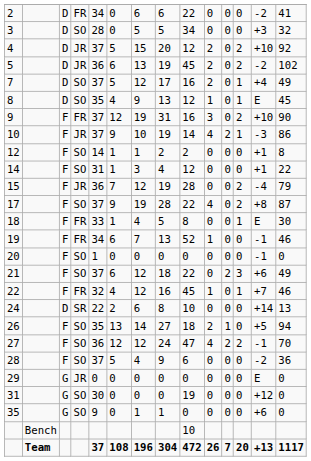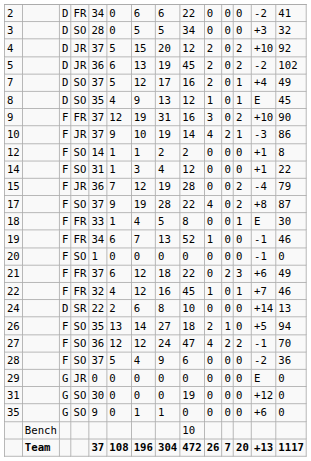 <table class="wikitable sortable">
 <tr>
 </tr>
 <tr>
 <td>2</td>
 <td></td>
 <td>D</td>
 <td>FR</td>
 <td>34</td>
 <td>0</td>
 <td>6</td>
 <td>6</td>
 <td>22</td>
 <td>0</td>
 <td>0</td>
 <td>0</td>
 <td>-2</td>
 <td>41</td>
 </tr>
 <tr>
 <td>3</td>
 <td></td>
 <td>D</td>
 <td>SO</td>
 <td>28</td>
 <td>0</td>
 <td>5</td>
 <td>5</td>
 <td>34</td>
 <td>0</td>
 <td>0</td>
 <td>0</td>
 <td>+3</td>
 <td>32</td>
 </tr>
 <tr>
 <td>4</td>
 <td></td>
 <td>D</td>
 <td>JR</td>
 <td>37</td>
 <td>5</td>
 <td>15</td>
 <td>20</td>
 <td>12</td>
 <td>2</td>
 <td>0</td>
 <td>2</td>
 <td>+10</td>
 <td>92</td>
 </tr>
 <tr>
 <td>5</td>
 <td></td>
 <td>D</td>
 <td>JR</td>
 <td>36</td>
 <td>6</td>
 <td>13</td>
 <td>19</td>
 <td>45</td>
 <td>2</td>
 <td>0</td>
 <td>2</td>
 <td>-2</td>
 <td>102</td>
 </tr>
 <tr>
 <td>7</td>
 <td></td>
 <td>D</td>
 <td>SO</td>
 <td>37</td>
 <td>5</td>
 <td>12</td>
 <td>17</td>
 <td>16</td>
 <td>2</td>
 <td>0</td>
 <td>1</td>
 <td>+4</td>
 <td>49</td>
 </tr>
 <tr>
 <td>8</td>
 <td></td>
 <td>D</td>
 <td>SO</td>
 <td>35</td>
 <td>4</td>
 <td>9</td>
 <td>13</td>
 <td>12</td>
 <td>1</td>
 <td>0</td>
 <td>1</td>
 <td>E</td>
 <td>45</td>
 </tr>
 <tr>
 <td>9</td>
 <td></td>
 <td>F</td>
 <td>FR</td>
 <td>37</td>
 <td>12</td>
 <td>19</td>
 <td>31</td>
 <td>16</td>
 <td>3</td>
 <td>0</td>
 <td>2</td>
 <td>+10</td>
 <td>90</td>
 </tr>
 <tr>
 <td>10</td>
 <td></td>
 <td>F</td>
 <td>JR</td>
 <td>37</td>
 <td>9</td>
 <td>10</td>
 <td>19</td>
 <td>14</td>
 <td>4</td>
 <td>2</td>
 <td>1</td>
 <td>-3</td>
 <td>86</td>
 </tr>
 <tr>
 <td>12</td>
 <td></td>
 <td>F</td>
 <td>SO</td>
 <td>14</td>
 <td>1</td>
 <td>1</td>
 <td>2</td>
 <td>2</td>
 <td>0</td>
 <td>0</td>
 <td>0</td>
 <td>+1</td>
 <td>8</td>
 </tr>
 <tr>
 <td>14</td>
 <td></td>
 <td>F</td>
 <td>SO</td>
 <td>31</td>
 <td>1</td>
 <td>3</td>
 <td>4</td>
 <td>12</td>
 <td>0</td>
 <td>0</td>
 <td>0</td>
 <td>+1</td>
 <td>22</td>
 </tr>
 <tr>
 <td>15</td>
 <td></td>
 <td>F</td>
 <td>JR</td>
 <td>36</td>
 <td>7</td>
 <td>12</td>
 <td>19</td>
 <td>28</td>
 <td>0</td>
 <td>0</td>
 <td>2</td>
 <td>-4</td>
 <td>79</td>
 </tr>
 <tr>
 <td>17</td>
 <td></td>
 <td>F</td>
 <td>SO</td>
 <td>37</td>
 <td>9</td>
 <td>19</td>
 <td>28</td>
 <td>22</td>
 <td>4</td>
 <td>0</td>
 <td>2</td>
 <td>+8</td>
 <td>87</td>
 </tr>
 <tr>
 <td>18</td>
 <td></td>
 <td>F</td>
 <td>FR</td>
 <td>33</td>
 <td>1</td>
 <td>4</td>
 <td>5</td>
 <td>8</td>
 <td>0</td>
 <td>0</td>
 <td>1</td>
 <td>E</td>
 <td>30</td>
 </tr>
 <tr>
 <td>19</td>
 <td></td>
 <td>F</td>
 <td>FR</td>
 <td>34</td>
 <td>6</td>
 <td>7</td>
 <td>13</td>
 <td>52</td>
 <td>1</td>
 <td>0</td>
 <td>0</td>
 <td>-1</td>
 <td>46</td>
 </tr>
 <tr>
 <td>20</td>
 <td></td>
 <td>F</td>
 <td>SO</td>
 <td>1</td>
 <td>0</td>
 <td>0</td>
 <td>0</td>
 <td>0</td>
 <td>0</td>
 <td>0</td>
 <td>0</td>
 <td>-1</td>
 <td>0</td>
 </tr>
 <tr>
 <td>21</td>
 <td></td>
 <td>F</td>
-<td>SO</td>
+<td>FR</td>
 <td>37</td>
 <td>6</td>
 <td>12</td>
 <td>18</td>
 <td>22</td>
 <td>0</td>
 <td>2</td>
 <td>3</td>
 <td>+6</td>
 <td>49</td>
 </tr>
 <tr>
 <td>22</td>
 <td></td>
 <td>F</td>
 <td>FR</td>
 <td>32</td>
 <td>4</td>
 <td>12</td>
 <td>16</td>
 <td>45</td>
 <td>1</td>
 <td>0</td>
 <td>1</td>
 <td>+7</td>
 <td>46</td>
 </tr>
 <tr>
 <td>24</td>
 <td></td>
 <td>D</td>
 <td>SR</td>
 <td>22</td>
 <td>2</td>
 <td>6</td>
 <td>8</td>
 <td>10</td>
 <td>0</td>
 <td>0</td>
 <td>0</td>
 <td>+14</td>
 <td>13</td>
 </tr>
 <tr>
 <td>26</td>
 <td></td>
 <td>F</td>
 <td>SO</td>
 <td>35</td>
 <td>13</td>
 <td>14</td>
 <td>27</td>
 <td>18</td>
 <td>2</td>
 <td>1</td>
 <td>0</td>
 <td>+5</td>
 <td>94</td>
 </tr>
 <tr>
 <td>27</td>
 <td></td>
 <td>F</td>
 <td>SO</td>
 <td>36</td>
 <td>12</td>
 <td>12</td>
 <td>24</td>
 <td>47</td>
 <td>4</td>
 <td>2</td>
 <td>2</td>
 <td>-1</td>
 <td>70</td>
 </tr>
 <tr>
 <td>28</td>
 <td></td>
 <td>F</td>
 <td>SO</td>
 <td>37</td>
 <td>5</td>
 <td>4</td>
 <td>9</td>
 <td>6</td>
 <td>0</td>
 <td>0</td>
 <td>0</td>
 <td>-2</td>
 <td>36</td>
 </tr>
 <tr>
 <td>29</td>
 <td></td>
 <td>G</td>
 <td>JR</td>
 <td>0</td>
 <td>0</td>
 <td>0</td>
 <td>0</td>
 <td>0</td>
 <td>0</td>
 <td>0</td>
 <td>0</td>
 <td>E</td>
 <td>0</td>
 </tr>
 <tr>
 <td>31</td>
 <td></td>
 <td>G</td>
 <td>SO</td>
 <td>30</td>
 <td>0</td>
 <td>0</td>
 <td>0</td>
 <td>19</td>
 <td>0</td>
 <td>0</td>
 <td>0</td>
 <td>+12</td>
 <td>0</td>
 </tr>
 <tr>
 <td>35</td>
 <td></td>
 <td>G</td>
 <td>SO</td>
 <td>9</td>
 <td>0</td>
 <td>1</td>
 <td>1</td>
 <td>0</td>
 <td>0</td>
 <td>0</td>
 <td>0</td>
 <td>+6</td>
 <td>0</td>
 </tr>
 <tr>
 <td></td>
 <td>Bench</td>
 <td></td>
 <td></td>
 <td></td>
 <td></td>
 <td></td>
 <td></td>
 <td>10</td>
 <td></td>
 <td></td>
 <td></td>
 <td></td>
 <td></td>
 </tr>
 <tr class="sortbottom">
 <td></td>
 <td><strong>Team</strong></td>
 <td></td>
 <td></td>
 <td><strong>37</strong></td>
 <td><strong>108</strong></td>
 <td><strong>196</strong></td>
 <td><strong>304</strong></td>
 <td><strong>472</strong></td>
 <td><strong>26</strong></td>
 <td><strong>7</strong></td>
 <td><strong>20</strong></td>
 <td><strong>+13</strong></td>
 <td><strong>1117</strong></td>
 </tr>
 </table>
